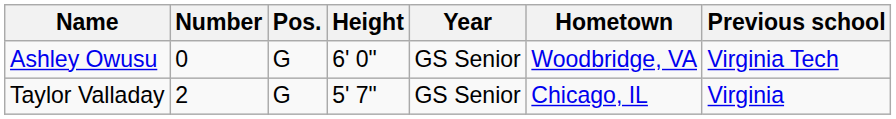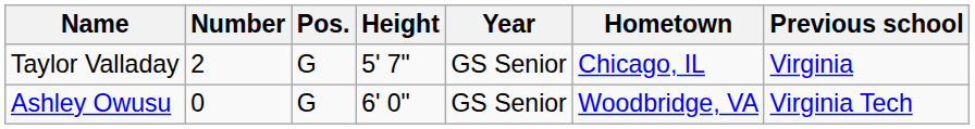 <table class="wikitable sortable" border="1">
 <tr>
 <th>Name</th>
 <th>Number</th>
 <th>Pos.</th>
 <th>Height</th>
 <th>Year</th>
 <th>Hometown</th>
 <th>Previous school</th>
 </tr>
 <tr>
+<td>Taylor Valladay</td>
+<td>2</td>
+<td>G</td>
+<td>5' 7"</td>
+<td>GS Senior</td>
+<td><a href='#'>Chicago, IL</a></td>
+<td><a href='#'>Virginia</a></td>
+</tr>
+<tr>
 <td><a href='#'>Ashley Owusu</a></td>
 <td>0</td>
 <td>G</td>
 <td>6' 0"</td>
 <td>GS Senior</td>
 <td><a href='#'>Woodbridge, VA</a></td>
 <td><a href='#'>Virginia Tech</a></td>
 </tr>
-<tr>
-<td>Taylor Valladay</td>
-<td>2</td>
-<td>G</td>
-<td>5' 7"</td>
-<td>GS Senior</td>
-<td><a href='#'>Chicago, IL</a></td>
-<td><a href='#'>Virginia</a></td>
-</tr>
 </table>
